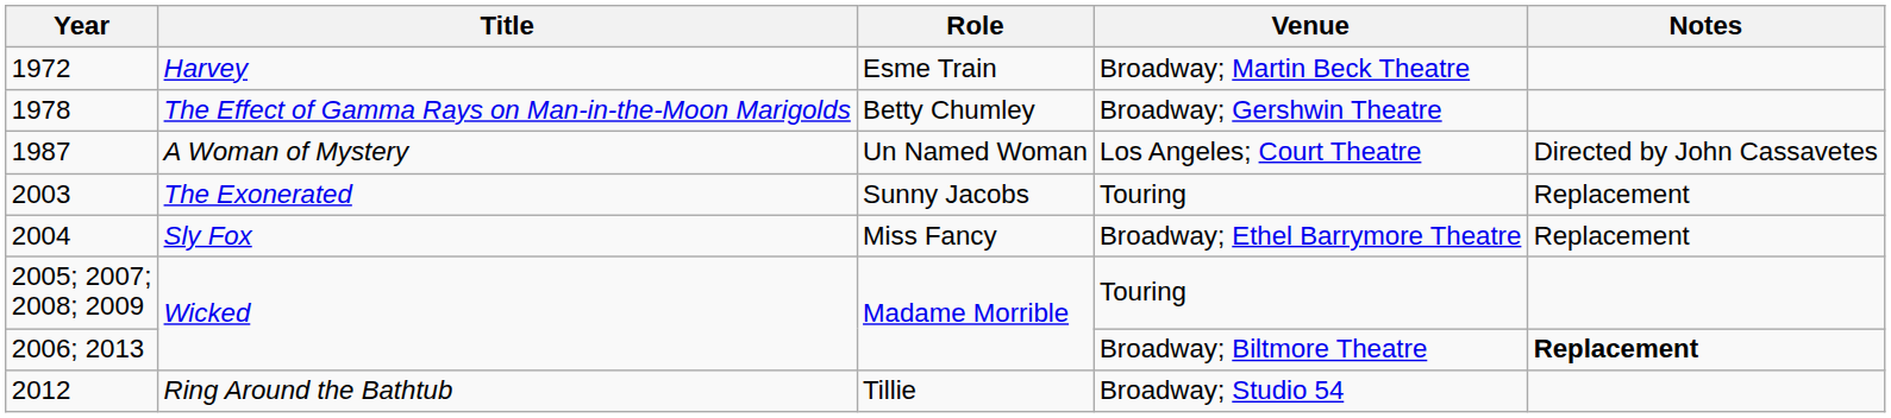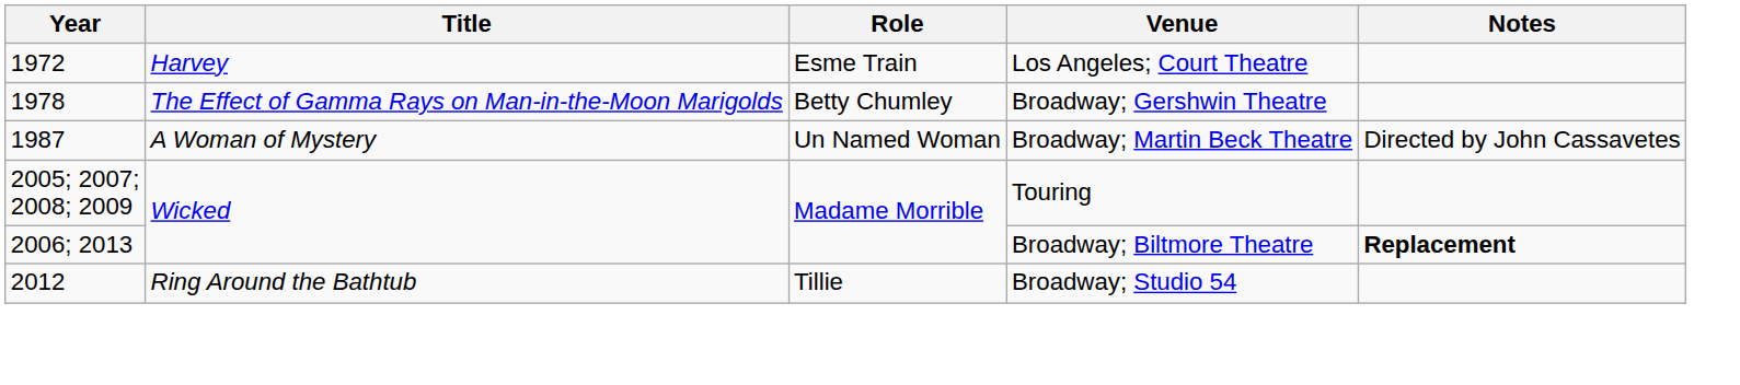 <table class="wikitable sortable">
 <tr>
 <th>Year</th>
 <th>Title</th>
 <th>Role</th>
 <th>Venue</th>
 <th>Notes</th>
 </tr>
 <tr>
 <td>1972</td>
 <td><em><a href='#'>Harvey</a></em></td>
 <td>Esme Train</td>
-<td>Broadway; <a href='#'>Martin Beck Theatre</a></td>
+<td>Los Angeles; <a href='#'>Court Theatre</a></td>
 <td></td>
 </tr>
 <tr>
 <td>1978</td>
 <td><em><a href='#'>The Effect of Gamma Rays on Man-in-the-Moon Marigolds</a></em></td>
 <td>Betty Chumley</td>
 <td>Broadway; <a href='#'>Gershwin Theatre</a></td>
 <td></td>
 </tr>
 <tr>
 <td>1987</td>
 <td><em>A Woman of Mystery</em></td>
 <td>Un Named Woman</td>
-<td>Los Angeles; <a href='#'>Court Theatre</a></td>
+<td>Broadway; <a href='#'>Martin Beck Theatre</a></td>
 <td>Directed by John Cassavetes</td>
-</tr>
-<tr>
-<td>2003</td>
-<td><a href='#'><em>The Exonerated</em></a></td>
-<td>Sunny Jacobs</td>
-<td>Touring</td>
-<td>Replacement</td>
-</tr>
-<tr>
-<td>2004</td>
-<td><em><a href='#'>Sly Fox</a></em></td>
-<td>Miss Fancy</td>
-<td>Broadway; <a href='#'>Ethel Barrymore Theatre</a></td>
-<td>Replacement</td>
 </tr>
 <tr>
 <td>2005; 2007;<br>2008; 2009</td>
 <td rowspan="2"><em><a href='#'>Wicked</a></em></td>
 <td rowspan="2"><a href='#'>Madame Morrible</a></td>
 <td>Touring</td>
 <td></td>
 </tr>
 <tr>
 <td>2006; 2013</td>
 <td>Broadway; <a href='#'>Biltmore Theatre</a></td>
 <td><strong>Replacement</strong></td>
 </tr>
 <tr>
 <td>2012</td>
 <td><em>Ring Around the Bathtub</em></td>
 <td>Tillie</td>
 <td>Broadway; <a href='#'>Studio 54</a></td>
 <td></td>
 </tr>
 </table>
